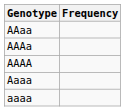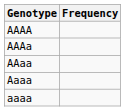 <table class="wikitable">
 <tr>
 <th>Genotype</th>
 <th>Frequency</th>
 </tr>
 <tr>
-<td>AAaa</td>
+<td>AAAA</td>
 <td></td>
 </tr>
 <tr>
 <td>AAAa</td>
 <td></td>
 </tr>
 <tr>
-<td>AAAA</td>
+<td>AAaa</td>
 <td></td>
 </tr>
 <tr>
 <td>Aaaa</td>
 <td></td>
 </tr>
 <tr>
 <td>aaaa</td>
 <td></td>
 </tr>
 </table>
